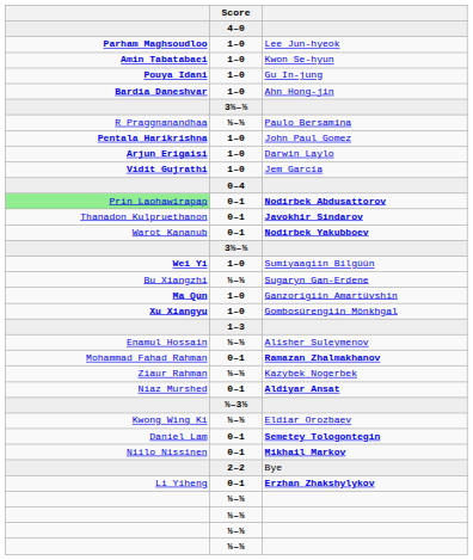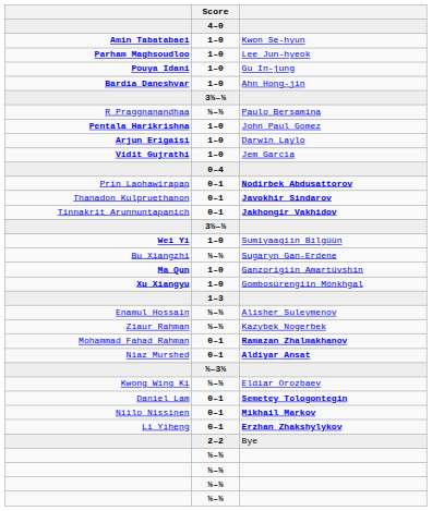 <table class="wikitable" style="text-align: center;">
 <tr>
 <th align="right" width="270"></th>
 <th width="65">Score</th>
 <th align="left" width="270"></th>
 </tr>
 <tr style="background:#eeeeee;">
 <td align=right><strong></strong></td>
 <td align=center><strong>4–0</strong></td>
 <td align=left></td>
 </tr>
 <tr>
+<td align=right><strong><a href='#'>Amin Tabatabaei</a></strong></td>
+<td align=center><strong>1–0</strong></td>
+<td align=left><a href='#'>Kwon Se-hyun</a></td>
+</tr>
+<tr>
 <td align=right><strong><a href='#'>Parham Maghsoudloo</a></strong></td>
 <td align=center><strong>1–0</strong></td>
 <td align=left><a href='#'>Lee Jun-hyeok</a></td>
-</tr>
-<tr>
-<td align=right><strong><a href='#'>Amin Tabatabaei</a></strong></td>
-<td align=center><strong>1–0</strong></td>
-<td align=left><a href='#'>Kwon Se-hyun</a></td>
 </tr>
 <tr>
 <td align=right><strong><a href='#'>Pouya Idani</a></strong></td>
 <td align=center><strong>1–0</strong></td>
 <td align=left><a href='#'>Gu In-jung</a></td>
 </tr>
 <tr>
 <td align=right><strong><a href='#'>Bardia Daneshvar</a></strong></td>
 <td align=center><strong>1–0</strong></td>
 <td align=left><a href='#'>Ahn Hong-jin</a></td>
 </tr>
 <tr style="background:#eeeeee;">
 <td align=right><strong></strong></td>
 <td align=center><strong>3½–½</strong></td>
 <td align=left></td>
 </tr>
 <tr>
 <td align=right><a href='#'>R Praggnanandhaa</a></td>
 <td align=center><strong>½–½</strong></td>
 <td align=left><a href='#'>Paulo Bersamina</a></td>
 </tr>
 <tr>
 <td align=right><strong><a href='#'>Pentala Harikrishna</a></strong></td>
 <td align=center><strong>1–0</strong></td>
 <td align=left><a href='#'>John Paul Gomez</a></td>
 </tr>
 <tr>
 <td align=right><strong><a href='#'>Arjun Erigaisi</a></strong></td>
 <td align=center><strong>1–0</strong></td>
 <td align=left><a href='#'>Darwin Laylo</a></td>
 </tr>
 <tr>
 <td align=right><strong><a href='#'>Vidit Gujrathi</a></strong></td>
 <td align=center><strong>1–0</strong></td>
 <td align=left><a href='#'>Jem Garcia</a></td>
 </tr>
 <tr style="background:#eeeeee;">
 <td align=right></td>
 <td align=center><strong>0–4</strong></td>
 <td align=left><strong></strong></td>
 </tr>
 <tr>
-<td align=right style="background: lightgreen;"><a href='#'>Prin Laohawirapap</a></td>
+<td align=right><a href='#'>Prin Laohawirapap</a></td>
 <td align=center><strong>0–1</strong></td>
 <td align=left><strong><a href='#'>Nodirbek Abdusattorov</a></strong></td>
 </tr>
 <tr>
 <td align=right><a href='#'>Thanadon Kulpruethanon</a></td>
 <td align=center><strong>0–1</strong></td>
 <td align=left><strong><a href='#'>Javokhir Sindarov</a></strong></td>
 </tr>
 <tr>
-<td align=right><a href='#'>Warot Kananub</a></td>
+<td align=right><a href='#'>Tinnakrit Arunnuntapanich</a></td>
 <td align=center><strong>0–1</strong></td>
-<td align=left><strong><a href='#'>Nodirbek Yakubboev</a></strong></td>
+<td align=left><strong><a href='#'>Jakhongir Vakhidov</a></strong></td>
 </tr>
 <tr style="background:#eeeeee;">
 <td align=right><strong></strong></td>
 <td align=center><strong>3½–½</strong></td>
 <td align=left></td>
 </tr>
 <tr>
 <td align=right><strong><a href='#'>Wei Yi</a></strong></td>
 <td align=center><strong>1–0</strong></td>
 <td align=left><a href='#'>Sumiyaagiin Bilgüün</a></td>
 </tr>
 <tr>
 <td align=right><a href='#'>Bu Xiangzhi</a></td>
 <td align=center><strong>½–½</strong></td>
 <td align=left><a href='#'>Sugaryn Gan-Erdene</a></td>
 </tr>
 <tr>
 <td align=right><strong><a href='#'>Ma Qun</a></strong></td>
 <td align=center><strong>1–0</strong></td>
 <td align=left><a href='#'>Ganzorigiin Amartüvshin</a></td>
 </tr>
 <tr>
 <td align=right><strong><a href='#'>Xu Xiangyu</a></strong></td>
 <td align=center><strong>1–0</strong></td>
 <td align=left><a href='#'>Gombosürengiin Mönkhgal</a></td>
 </tr>
 <tr style="background:#eeeeee;">
 <td align=right></td>
 <td align=center><strong>1–3</strong></td>
 <td align=left><strong></strong></td>
 </tr>
 <tr>
 <td align=right><a href='#'>Enamul Hossain</a></td>
 <td align=center><strong>½–½</strong></td>
 <td align=left><a href='#'>Alisher Suleymenov</a></td>
 </tr>
 <tr>
+<td align=right><a href='#'>Ziaur Rahman</a></td>
+<td align=center><strong>½–½</strong></td>
+<td align=left><a href='#'>Kazybek Nogerbek</a></td>
+</tr>
+<tr>
 <td align=right><a href='#'>Mohammad Fahad Rahman</a></td>
 <td align=center><strong>0–1</strong></td>
 <td align=left><strong><a href='#'>Ramazan Zhalmakhanov</a></strong></td>
-</tr>
-<tr>
-<td align=right><a href='#'>Ziaur Rahman</a></td>
-<td align=center><strong>½–½</strong></td>
-<td align=left><a href='#'>Kazybek Nogerbek</a></td>
 </tr>
 <tr>
 <td align=right><a href='#'>Niaz Murshed</a></td>
 <td align=center><strong>0–1</strong></td>
 <td align=left><strong><a href='#'>Aldiyar Ansat</a></strong></td>
 </tr>
 <tr style="background:#eeeeee;">
 <td align=right></td>
 <td align=center><strong>½–3½</strong></td>
 <td align=left><strong></strong></td>
 </tr>
 <tr>
 <td align=right><a href='#'>Kwong Wing Ki</a></td>
 <td align=center><strong>½–½</strong></td>
 <td align=left><a href='#'>Eldiar Orozbaev</a></td>
 </tr>
 <tr>
 <td align=right><a href='#'>Daniel Lam</a></td>
 <td align=center><strong>0–1</strong></td>
 <td align=left><strong><a href='#'>Semetey Tologontegin</a></strong></td>
 </tr>
 <tr>
 <td align=right><a href='#'>Niilo Nissinen</a></td>
 <td align=center><strong>0–1</strong></td>
 <td align=left><strong><a href='#'>Mikhail Markov</a></strong></td>
 </tr>
+<tr>
+<td align=right><a href='#'>Li Yiheng</a></td>
+<td align=center><strong>0–1</strong></td>
+<td align=left><strong><a href='#'>Erzhan Zhakshylykov</a></strong></td>
+</tr>
 <tr style="background:#eeeeee;">
 <td align=right></td>
 <td align=center><strong>2–2</strong></td>
 <td align=left>Bye</td>
-</tr>
-<tr>
-<td align=right><a href='#'>Li Yiheng</a></td>
-<td align=center><strong>0–1</strong></td>
-<td align=left><strong><a href='#'>Erzhan Zhakshylykov</a></strong></td>
 </tr>
 <tr>
 <td align=right></td>
 <td align=center><strong>½–½</strong></td>
 <td align=left></td>
 </tr>
 <tr>
 <td align=right></td>
 <td align=center><strong>½–½</strong></td>
 <td align=left></td>
 </tr>
 <tr>
 <td align=right></td>
 <td align=center><strong>½–½</strong></td>
 <td align=left></td>
 </tr>
 <tr>
 <td align=right></td>
 <td align=center><strong>½–½</strong></td>
 <td align=left></td>
 </tr>
 </table>
